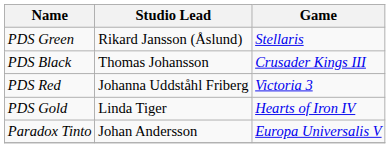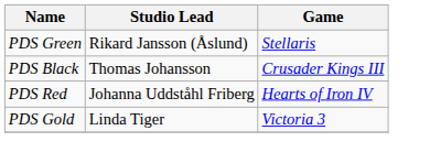 <table class="wikitable sortable" width="auto">
 <tr>
 <th scope="col">Name</th>
 <th scope="col">Studio Lead</th>
 <th scope="col">Game</th>
 </tr>
 <tr>
 <td><em>PDS Green</em></td>
 <td>Rikard Jansson (Åslund)</td>
 <td><em><a href='#'>Stellaris</a></em></td>
 </tr>
 <tr>
 <td><em>PDS Black</em></td>
 <td>Thomas Johansson</td>
 <td><em><a href='#'>Crusader Kings III</a></em></td>
 </tr>
 <tr>
 <td><em>PDS Red</em></td>
 <td>Johanna Uddståhl Friberg</td>
-<td><em><a href='#'>Victoria 3</a></em></td>
+<td><em><a href='#'>Hearts of Iron IV</a></em></td>
 </tr>
 <tr>
 <td><em>PDS Gold</em></td>
 <td>Linda Tiger</td>
-<td><em><a href='#'>Hearts of Iron IV</a></em></td>
-</tr>
-<tr>
-<td><em>Paradox Tinto</em></td>
-<td>Johan Andersson</td>
-<td><em><a href='#'>Europa Universalis V</a></em></td>
+<td><em><a href='#'>Victoria 3</a></em></td>
 </tr>
 <tr>
 </tr>
 </table>
